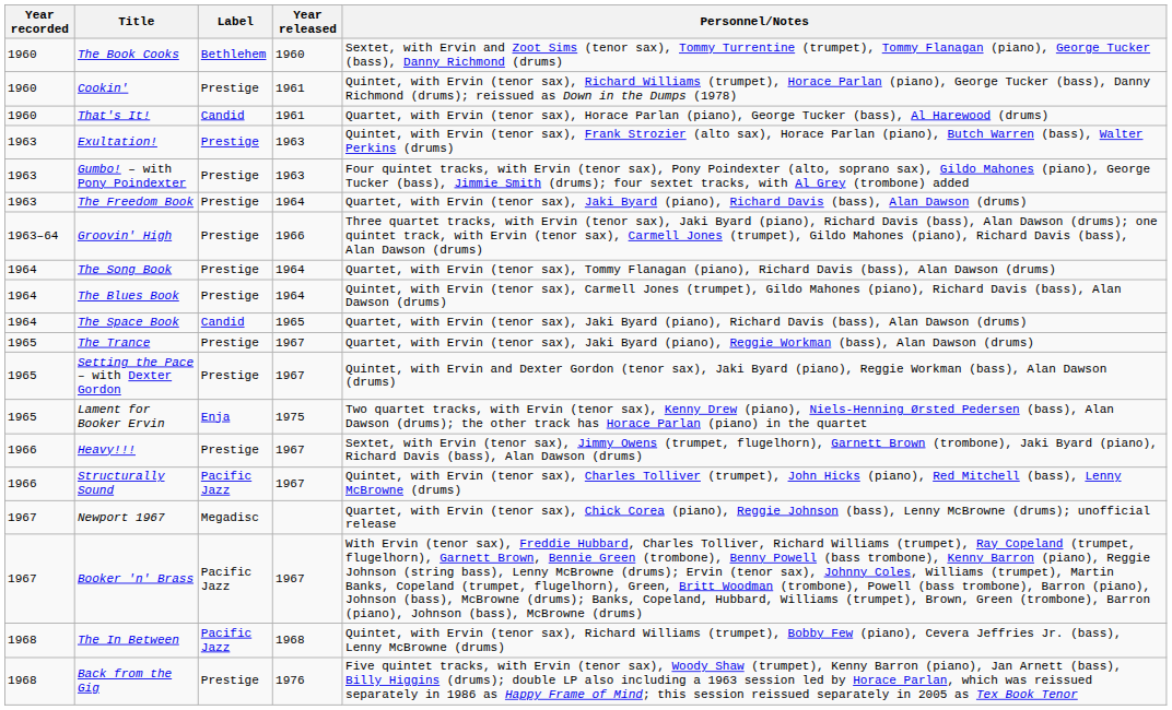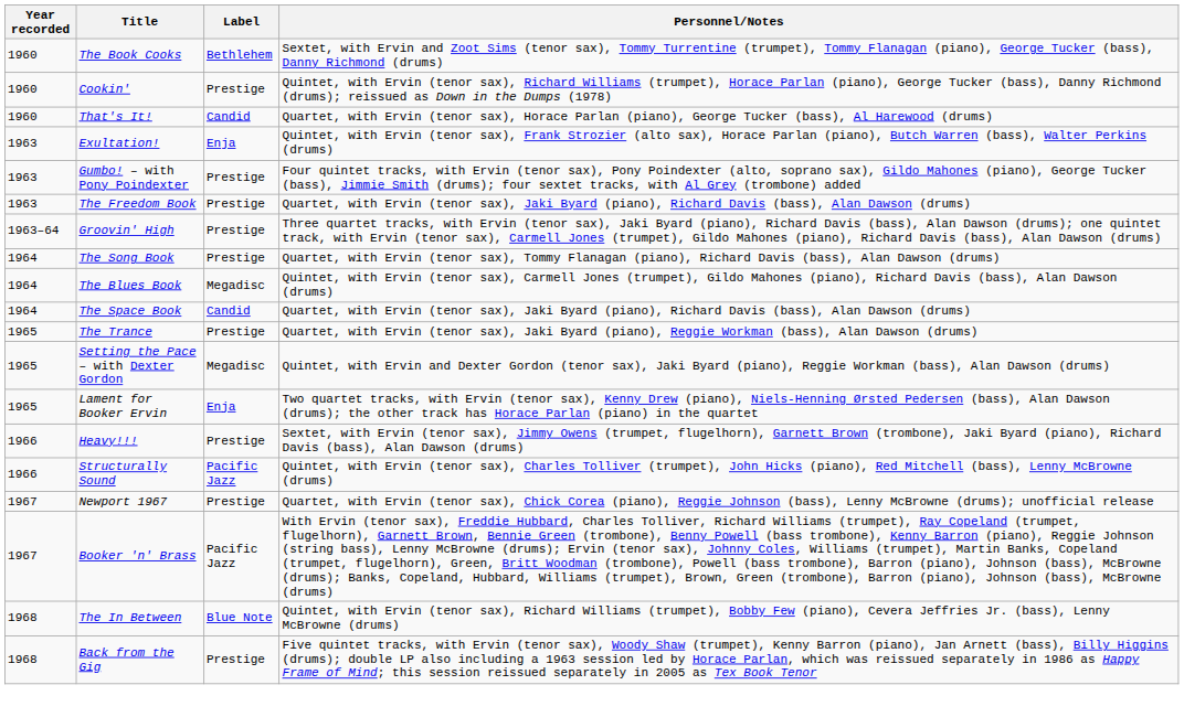 <table class="wikitable sortable">
 <tr>
 <th>Year recorded</th>
 <th>Title</th>
 <th>Label</th>
-<th>Year released</th>
 <th>Personnel/Notes</th>
 </tr>
 <tr>
 <td>1960</td>
 <td><em><a href='#'>The Book Cooks</a></em></td>
 <td><a href='#'>Bethlehem</a></td>
-<td>1960</td>
 <td>Sextet, with Ervin and <a href='#'>Zoot Sims</a> (tenor sax), <a href='#'>Tommy Turrentine</a> (trumpet), <a href='#'>Tommy Flanagan</a> (piano), <a href='#'>George Tucker</a> (bass), <a href='#'>Danny Richmond</a> (drums)</td>
 </tr>
 <tr>
 <td>1960</td>
 <td><em><a href='#'>Cookin'</a></em></td>
 <td>Prestige</td>
-<td>1961</td>
 <td>Quintet, with Ervin (tenor sax), <a href='#'>Richard Williams</a> (trumpet), <a href='#'>Horace Parlan</a> (piano), George Tucker (bass), Danny Richmond (drums); reissued as <em>Down in the Dumps</em> (1978)</td>
 </tr>
 <tr>
 <td>1960</td>
 <td><em><a href='#'>That's It!</a></em></td>
 <td><a href='#'>Candid</a></td>
-<td>1961</td>
 <td>Quartet, with Ervin (tenor sax), Horace Parlan (piano), George Tucker (bass), <a href='#'>Al Harewood</a> (drums)</td>
 </tr>
 <tr>
 <td>1963</td>
 <td><em><a href='#'>Exultation!</a></em></td>
-<td><a href='#'>Prestige</a></td>
-<td>1963</td>
+<td><a href='#'>Enja</a></td>
 <td>Quintet, with Ervin (tenor sax), <a href='#'>Frank Strozier</a> (alto sax), Horace Parlan (piano), <a href='#'>Butch Warren</a> (bass), <a href='#'>Walter Perkins</a> (drums)</td>
 </tr>
 <tr>
 <td>1963</td>
 <td><em><a href='#'>Gumbo!</a></em> – with <a href='#'>Pony Poindexter</a></td>
 <td>Prestige</td>
-<td>1963</td>
 <td>Four quintet tracks, with Ervin (tenor sax), Pony Poindexter (alto, soprano sax), <a href='#'>Gildo Mahones</a> (piano), George Tucker (bass), <a href='#'>Jimmie Smith</a> (drums); four sextet tracks, with <a href='#'>Al Grey</a> (trombone) added</td>
 </tr>
 <tr>
 <td>1963</td>
 <td><em><a href='#'>The Freedom Book</a></em></td>
 <td>Prestige</td>
-<td>1964</td>
 <td>Quartet, with Ervin (tenor sax), <a href='#'>Jaki Byard</a> (piano), <a href='#'>Richard Davis</a> (bass), <a href='#'>Alan Dawson</a> (drums)</td>
 </tr>
 <tr>
 <td>1963–64</td>
 <td><em><a href='#'>Groovin' High</a></em></td>
 <td>Prestige</td>
-<td>1966</td>
 <td>Three quartet tracks, with Ervin (tenor sax), Jaki Byard (piano), Richard Davis (bass), Alan Dawson (drums); one quintet track, with Ervin (tenor sax), <a href='#'>Carmell Jones</a> (trumpet), Gildo Mahones (piano), Richard Davis (bass), Alan Dawson (drums)</td>
 </tr>
 <tr>
 <td>1964</td>
 <td><em><a href='#'>The Song Book</a></em></td>
 <td>Prestige</td>
-<td>1964</td>
 <td>Quartet, with Ervin (tenor sax), Tommy Flanagan (piano), Richard Davis (bass), Alan Dawson (drums)</td>
 </tr>
 <tr>
 <td>1964</td>
 <td><em><a href='#'>The Blues Book</a></em></td>
-<td>Prestige</td>
-<td>1964</td>
+<td>Megadisc</td>
 <td>Quintet, with Ervin (tenor sax), Carmell Jones (trumpet), Gildo Mahones (piano), Richard Davis (bass), Alan Dawson (drums)</td>
 </tr>
 <tr>
 <td>1964</td>
 <td><em><a href='#'>The Space Book</a></em></td>
 <td><a href='#'>Candid</a></td>
-<td>1965</td>
 <td>Quartet, with Ervin (tenor sax), Jaki Byard (piano), Richard Davis (bass), Alan Dawson (drums)</td>
 </tr>
 <tr>
 <td>1965</td>
 <td><em><a href='#'>The Trance</a></em></td>
 <td>Prestige</td>
-<td>1967</td>
 <td>Quartet, with Ervin (tenor sax), Jaki Byard (piano), <a href='#'>Reggie Workman</a> (bass), Alan Dawson (drums)</td>
 </tr>
 <tr>
 <td>1965</td>
 <td><em><a href='#'>Setting the Pace</a></em> – with <a href='#'>Dexter Gordon</a></td>
-<td>Prestige</td>
-<td>1967</td>
+<td>Megadisc</td>
 <td>Quintet, with Ervin and Dexter Gordon (tenor sax), Jaki Byard (piano), Reggie Workman (bass), Alan Dawson (drums)</td>
 </tr>
 <tr>
 <td>1965</td>
 <td><em>Lament for Booker Ervin</em></td>
 <td><a href='#'>Enja</a></td>
-<td>1975</td>
 <td>Two quartet tracks, with Ervin (tenor sax), <a href='#'>Kenny Drew</a> (piano), <a href='#'>Niels-Henning Ørsted Pedersen</a> (bass), Alan Dawson (drums); the other track has <a href='#'>Horace Parlan</a> (piano) in the quartet</td>
 </tr>
 <tr>
 <td>1966</td>
 <td><em><a href='#'>Heavy!!!</a></em></td>
 <td>Prestige</td>
-<td>1967</td>
 <td>Sextet, with Ervin (tenor sax), <a href='#'>Jimmy Owens</a> (trumpet, flugelhorn), <a href='#'>Garnett Brown</a> (trombone), Jaki Byard (piano), Richard Davis (bass), Alan Dawson (drums)</td>
 </tr>
 <tr>
 <td>1966</td>
 <td><em><a href='#'>Structurally Sound</a></em></td>
 <td><a href='#'>Pacific Jazz</a></td>
-<td>1967</td>
 <td>Quintet, with Ervin (tenor sax), <a href='#'>Charles Tolliver</a> (trumpet), <a href='#'>John Hicks</a> (piano), <a href='#'>Red Mitchell</a> (bass), <a href='#'>Lenny McBrowne</a> (drums)</td>
 </tr>
 <tr>
 <td>1967</td>
 <td><em>Newport 1967</em></td>
-<td>Megadisc</td>
-<td></td>
+<td>Prestige</td>
 <td>Quartet, with Ervin (tenor sax), <a href='#'>Chick Corea</a> (piano), <a href='#'>Reggie Johnson</a> (bass), Lenny McBrowne (drums); unofficial release</td>
 </tr>
 <tr>
 <td>1967</td>
 <td><em><a href='#'>Booker 'n' Brass</a></em></td>
 <td>Pacific Jazz</td>
-<td>1967</td>
 <td>With Ervin (tenor sax), <a href='#'>Freddie Hubbard</a>, Charles Tolliver, Richard Williams (trumpet), <a href='#'>Ray Copeland</a> (trumpet, flugelhorn), <a href='#'>Garnett Brown</a>, <a href='#'>Bennie Green</a> (trombone), <a href='#'>Benny Powell</a> (bass trombone), <a href='#'>Kenny Barron</a> (piano), Reggie Johnson (string bass), Lenny McBrowne (drums); Ervin (tenor sax), <a href='#'>Johnny Coles</a>, Williams (trumpet), Martin Banks, Copeland (trumpet, flugelhorn), Green, <a href='#'>Britt Woodman</a> (trombone), Powell (bass trombone), Barron (piano), Johnson (bass), McBrowne (drums); Banks, Copeland, Hubbard, Williams (trumpet), Brown, Green (trombone), Barron (piano), Johnson (bass), McBrowne (drums)</td>
 </tr>
 <tr>
 <td>1968</td>
 <td><em><a href='#'>The In Between</a></em></td>
-<td><a href='#'>Pacific Jazz</a></td>
-<td>1968</td>
+<td><a href='#'>Blue Note</a></td>
 <td>Quintet, with Ervin (tenor sax), Richard Williams (trumpet), <a href='#'>Bobby Few</a> (piano), Cevera Jeffries Jr. (bass), Lenny McBrowne (drums)</td>
 </tr>
 <tr>
 <td>1968</td>
 <td><em><a href='#'>Back from the Gig</a></em></td>
 <td>Prestige</td>
-<td>1976</td>
 <td>Five quintet tracks, with Ervin (tenor sax), <a href='#'>Woody Shaw</a> (trumpet), Kenny Barron (piano), Jan Arnett (bass), <a href='#'>Billy Higgins</a> (drums); double LP also including a 1963 session led by <a href='#'>Horace Parlan</a>, which was reissued separately in 1986 as <em><a href='#'>Happy Frame of Mind</a></em>; this session reissued separately in 2005 as <em><a href='#'>Tex Book Tenor</a></em></td>
 </tr>
 </table>
